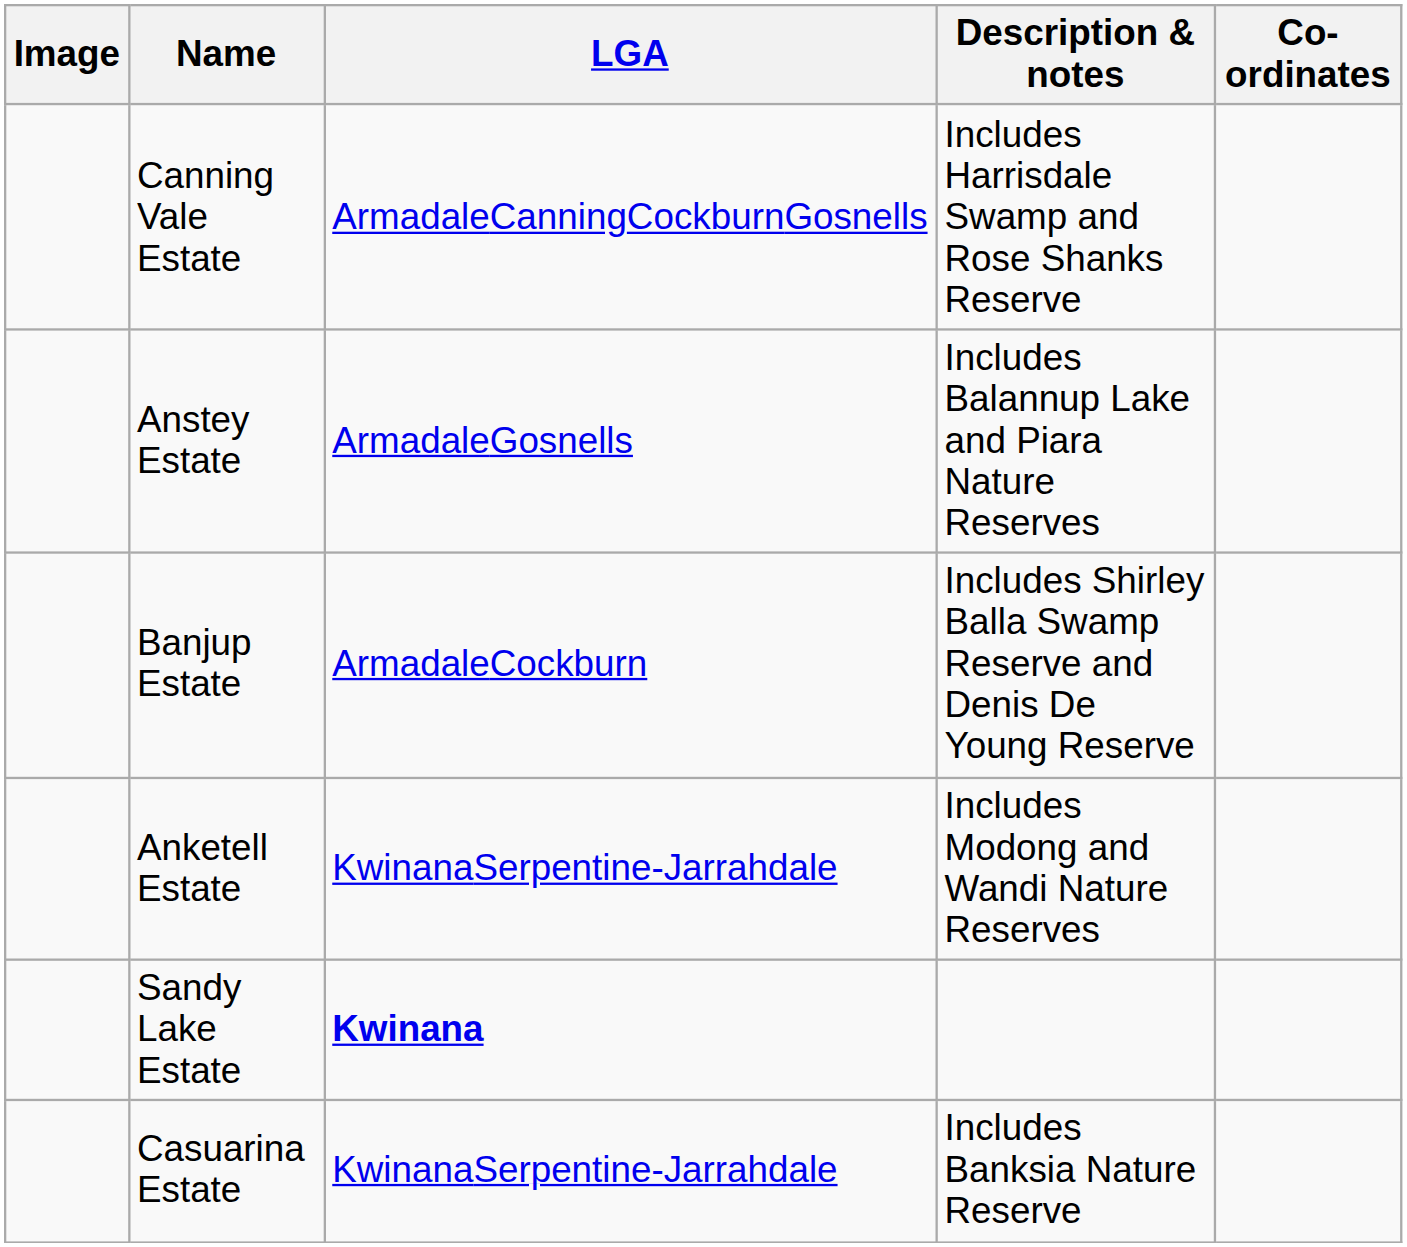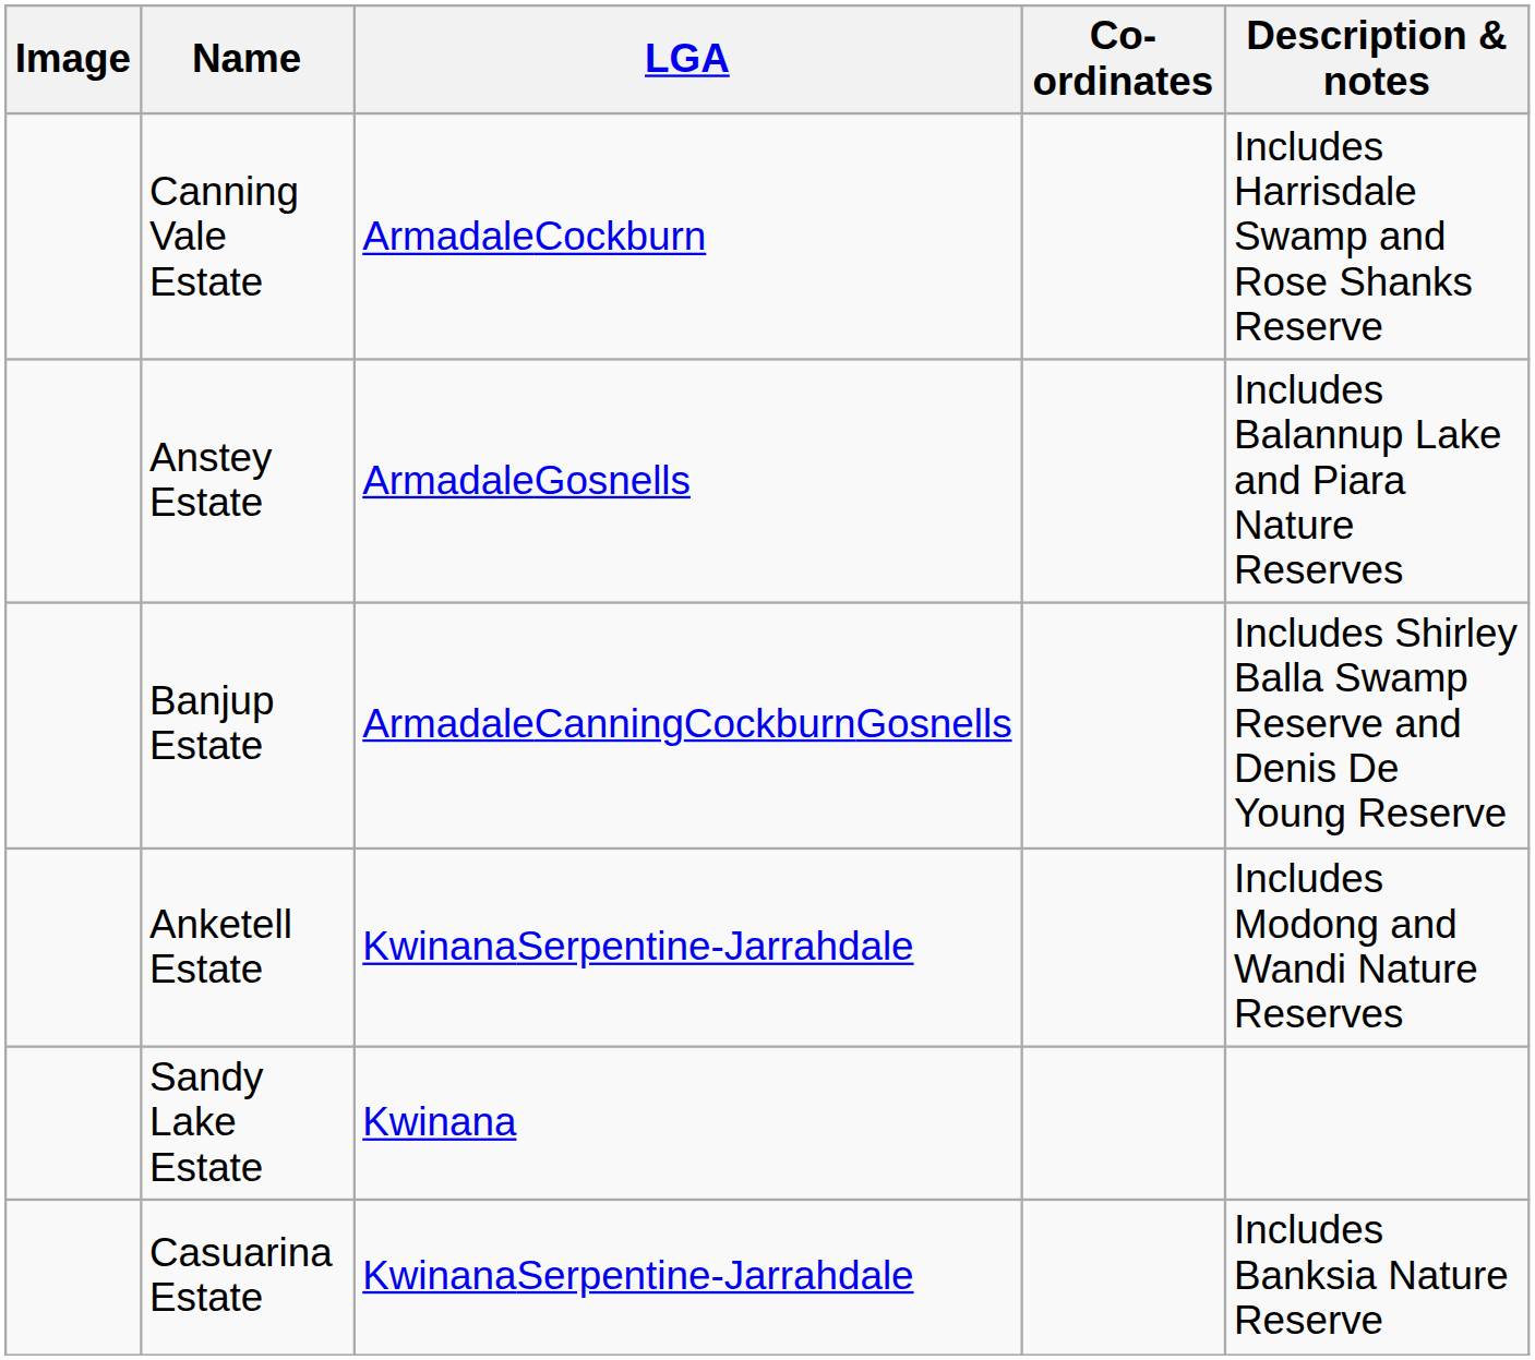 <table class="wikitable sortable">
 <tr>
 <th>Image</th>
 <th>Name</th>
 <th><a href='#'>LGA</a></th>
+<th>Co-ordinates</th>
 <th>Description & notes</th>
-<th>Co-ordinates</th>
 </tr>
 <tr>
 <td></td>
 <td>Canning Vale Estate</td>
-<td><a href='#'>Armadale</a><a href='#'>Canning</a><a href='#'>Cockburn</a><a href='#'>Gosnells</a></td>
+<td><a href='#'>Armadale</a><a href='#'>Cockburn</a></td>
+<td></td>
 <td>Includes Harrisdale Swamp and Rose Shanks Reserve</td>
-<td></td>
 </tr>
 <tr>
 <td></td>
 <td>Anstey Estate</td>
 <td><a href='#'>Armadale</a><a href='#'>Gosnells</a></td>
+<td></td>
 <td>Includes Balannup Lake and Piara Nature Reserves</td>
-<td></td>
 </tr>
 <tr>
 <td></td>
 <td>Banjup Estate</td>
-<td><a href='#'>Armadale</a><a href='#'>Cockburn</a></td>
+<td><a href='#'>Armadale</a><a href='#'>Canning</a><a href='#'>Cockburn</a><a href='#'>Gosnells</a></td>
+<td></td>
 <td>Includes Shirley Balla Swamp Reserve and Denis De Young Reserve</td>
-<td></td>
 </tr>
 <tr>
 <td></td>
 <td>Anketell Estate</td>
 <td><a href='#'>Kwinana</a><a href='#'>Serpentine-Jarrahdale</a></td>
+<td></td>
 <td>Includes Modong and Wandi Nature Reserves</td>
-<td></td>
 </tr>
 <tr>
 <td></td>
 <td>Sandy Lake Estate</td>
-<td><strong><a href='#'>Kwinana</a></strong></td>
+<td><a href='#'>Kwinana</a></td>
 <td></td>
 <td></td>
 </tr>
 <tr>
 <td></td>
 <td>Casuarina Estate</td>
 <td><a href='#'>Kwinana</a><a href='#'>Serpentine-Jarrahdale</a></td>
+<td></td>
 <td>Includes Banksia Nature Reserve</td>
-<td></td>
 </tr>
 </table>
